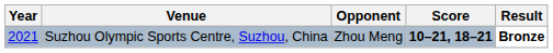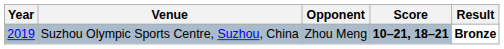 <table class="sortable wikitable" style="font-size: 90%;">
 <tr>
 <th>Year</th>
 <th>Venue</th>
 <th>Opponent</th>
 <th>Score</th>
 <th>Result</th>
 </tr>
 <tr style="background:#AABBCC">
-<td align="center"><a href='#'>2021</a></td>
+<td align="center"><a href='#'>2019</a></td>
 <td align="left">Suzhou Olympic Sports Centre, <a href='#'>Suzhou</a>, China</td>
 <td align="left"> Zhou Meng</td>
 <td align="left"><strong>10–21, 18–21</strong></td>
 <td style="text-align:left; background:white"> <strong>Bronze</strong></td>
 </tr>
 </table>
